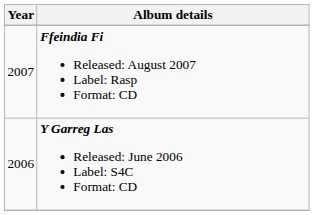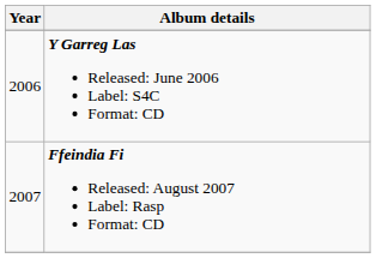 <table class="wikitable">
 <tr>
 <th rowspan="1">Year</th>
 <th rowspan="1" style="width:20em">Album details</th>
 </tr>
 <tr>
 </tr>
 <tr>
 </tr>
 <tr>
+<td>2006</td>
+<td><strong><em>Y Garreg Las</em></strong><br><ul><li>Released: June 2006</li><li>Label: S4C</li><li>Format: CD</li></ul></td>
+</tr>
+<tr>
 <td>2007</td>
 <td><strong><em>Ffeindia Fi</em></strong><br><ul><li>Released: August 2007</li><li>Label: Rasp</li><li>Format: CD</li></ul></td>
 </tr>
 <tr>
-<td>2006</td>
-<td><strong><em>Y Garreg Las</em></strong><br><ul><li>Released: June 2006</li><li>Label: S4C</li><li>Format: CD</li></ul></td>
-</tr>
-<tr>
 </tr>
 </table>
